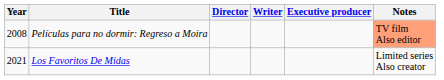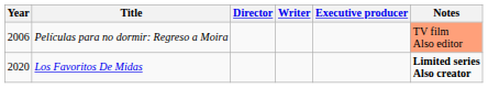 <table class="wikitable">
 <tr>
 <th>Year</th>
 <th>Title</th>
 <th><a href='#'>Director</a></th>
 <th><a href='#'>Writer</a></th>
 <th><a href='#'>Executive producer</a></th>
 <th>Notes</th>
 </tr>
 <tr>
-<td>2008</td>
+<td>2006</td>
 <td><em>Películas para no dormir: Regreso a Moira</em></td>
 <td></td>
 <td></td>
 <td></td>
 <td style="background: lightsalmon;">TV film<br>Also editor</td>
 </tr>
 <tr>
-<td>2021</td>
+<td>2020</td>
 <td><em><a href='#'>Los Favoritos De Midas</a></em></td>
 <td></td>
 <td></td>
 <td></td>
-<td>Limited series<br>Also creator</td>
+<td><strong>Limited series<br>Also creator</strong></td>
 </tr>
 </table>
